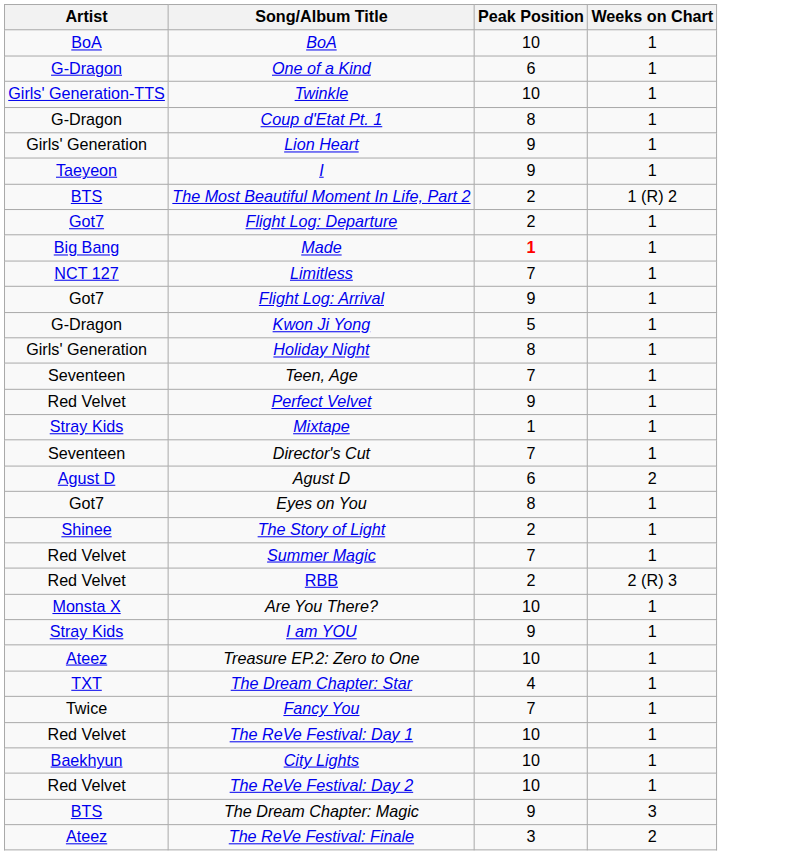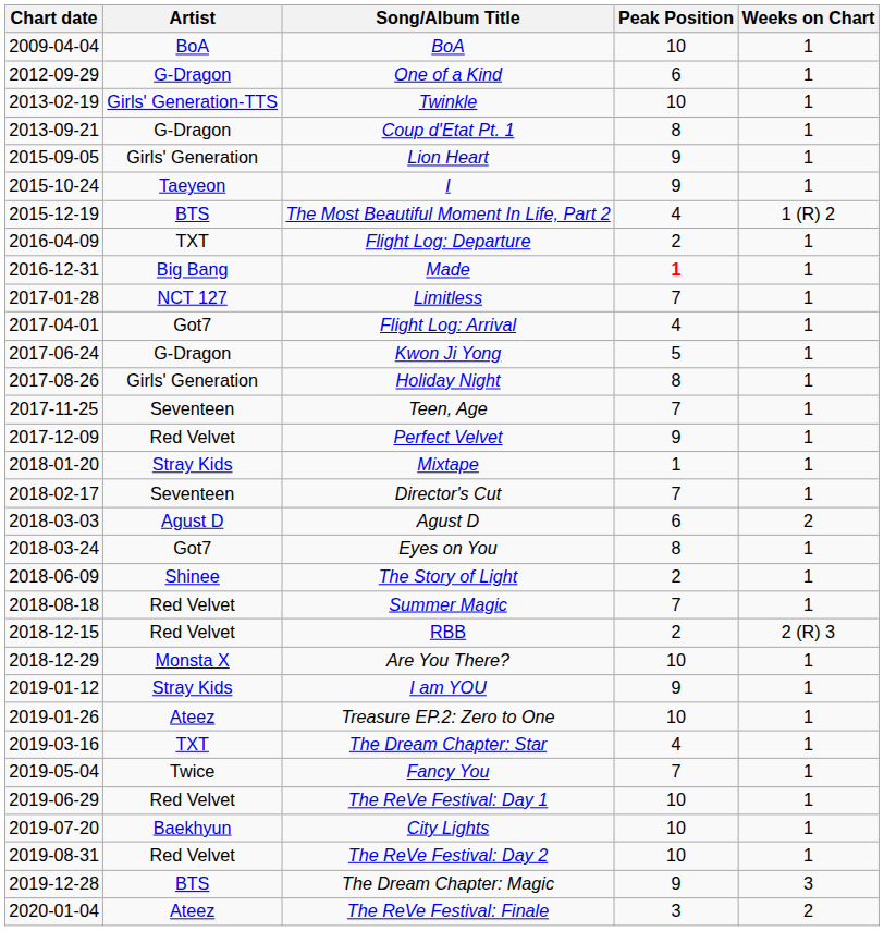 <table class="wikitable sortable" style="text-align:center">
 <tr>
+<th>Chart date</th>
 <th>Artist</th>
 <th>Song/Album Title</th>
 <th>Peak Position</th>
 <th>Weeks on Chart</th>
 </tr>
 <tr>
+<td>2009-04-04</td>
 <td><a href='#'>BoA</a></td>
 <td><em><a href='#'>BoA</a></em></td>
 <td>10</td>
 <td>1</td>
 </tr>
 <tr>
+<td>2012-09-29</td>
 <td><a href='#'>G-Dragon</a></td>
 <td><em><a href='#'>One of a Kind</a></em></td>
 <td>6</td>
 <td>1</td>
 </tr>
 <tr>
+<td>2013-02-19</td>
 <td><a href='#'>Girls' Generation-TTS</a></td>
 <td><em><a href='#'>Twinkle</a></em></td>
 <td>10</td>
 <td>1</td>
 </tr>
 <tr>
+<td>2013-09-21</td>
 <td>G-Dragon</td>
 <td><em><a href='#'>Coup d'Etat Pt. 1</a></em></td>
 <td>8</td>
 <td>1</td>
 </tr>
 <tr>
+<td>2015-09-05</td>
 <td>Girls' Generation</td>
 <td><em><a href='#'>Lion Heart</a></em></td>
 <td>9</td>
 <td>1</td>
 </tr>
 <tr>
+<td>2015-10-24</td>
 <td><a href='#'>Taeyeon</a></td>
 <td><em><a href='#'>I</a></em></td>
 <td>9</td>
 <td>1</td>
 </tr>
 <tr>
+<td>2015-12-19</td>
 <td><a href='#'>BTS</a></td>
 <td><em><a href='#'>The Most Beautiful Moment In Life, Part 2</a></em></td>
-<td>2</td>
+<td>4</td>
 <td>1 (R) 2</td>
 </tr>
 <tr>
-<td><a href='#'>Got7</a></td>
+<td>2016-04-09</td>
+<td>TXT</td>
 <td><em><a href='#'>Flight Log: Departure</a></em></td>
 <td>2</td>
 <td>1</td>
 </tr>
 <tr>
+<td>2016-12-31</td>
 <td><a href='#'>Big Bang</a></td>
 <td><em><a href='#'>Made</a></em></td>
 <td style="color:red"><strong>1</strong></td>
 <td>1</td>
 </tr>
 <tr>
+<td>2017-01-28</td>
 <td><a href='#'>NCT 127</a></td>
 <td><em><a href='#'>Limitless</a></em></td>
 <td>7</td>
 <td>1</td>
 </tr>
 <tr>
+<td>2017-04-01</td>
 <td>Got7</td>
 <td><em><a href='#'>Flight Log: Arrival</a></em></td>
-<td>9</td>
+<td>4</td>
 <td>1</td>
 </tr>
 <tr>
+<td>2017-06-24</td>
 <td>G-Dragon</td>
 <td><em><a href='#'>Kwon Ji Yong</a></em></td>
 <td>5</td>
 <td>1</td>
 </tr>
 <tr>
+<td>2017-08-26</td>
 <td>Girls' Generation</td>
 <td><em><a href='#'>Holiday Night</a></em></td>
 <td>8</td>
 <td>1</td>
 </tr>
 <tr>
+<td>2017-11-25</td>
 <td>Seventeen</td>
 <td><em>Teen, Age</em></td>
 <td>7</td>
 <td>1</td>
 </tr>
 <tr>
+<td>2017-12-09</td>
 <td>Red Velvet</td>
 <td><em><a href='#'>Perfect Velvet</a></em></td>
 <td>9</td>
 <td>1</td>
 </tr>
 <tr>
+<td>2018-01-20</td>
 <td><a href='#'>Stray Kids</a></td>
 <td><em><a href='#'>Mixtape</a></em></td>
 <td>1</td>
 <td>1</td>
 </tr>
 <tr>
+<td>2018-02-17</td>
 <td>Seventeen</td>
 <td><em>Director's Cut</em></td>
 <td>7</td>
 <td>1</td>
 </tr>
 <tr>
+<td>2018-03-03</td>
 <td><a href='#'>Agust D</a></td>
 <td><em>Agust D</em></td>
 <td>6</td>
 <td>2</td>
 </tr>
 <tr>
+<td>2018-03-24</td>
 <td>Got7</td>
 <td><em>Eyes on You</em></td>
 <td>8</td>
 <td>1</td>
 </tr>
 <tr>
+<td>2018-06-09</td>
 <td><a href='#'>Shinee</a></td>
 <td><em><a href='#'>The Story of Light</a></em></td>
 <td>2</td>
 <td>1</td>
 </tr>
 <tr>
+<td>2018-08-18</td>
 <td>Red Velvet</td>
 <td><em><a href='#'>Summer Magic</a></em></td>
 <td>7</td>
 <td>1</td>
 </tr>
 <tr>
+<td>2018-12-15</td>
 <td>Red Velvet</td>
 <td><a href='#'>RBB</a></td>
 <td>2</td>
 <td>2 (R) 3</td>
 </tr>
 <tr>
+<td>2018-12-29</td>
 <td><a href='#'>Monsta X</a></td>
 <td><em>Are You There?</em></td>
 <td>10</td>
 <td>1</td>
 </tr>
 <tr>
+<td>2019-01-12</td>
 <td><a href='#'>Stray Kids</a></td>
 <td><em><a href='#'>I am YOU</a></em></td>
 <td>9</td>
 <td>1</td>
 </tr>
 <tr>
+<td>2019-01-26</td>
 <td><a href='#'>Ateez</a></td>
 <td><em>Treasure EP.2: Zero to One</em></td>
 <td>10</td>
 <td>1</td>
 </tr>
 <tr>
+<td>2019-03-16</td>
 <td><a href='#'>TXT</a></td>
 <td><em><a href='#'>The Dream Chapter: Star</a></em></td>
 <td>4</td>
 <td>1</td>
 </tr>
 <tr>
+<td>2019-05-04</td>
 <td>Twice</td>
 <td><em><a href='#'>Fancy You</a></em></td>
 <td>7</td>
 <td>1</td>
 </tr>
 <tr>
+<td>2019-06-29</td>
 <td>Red Velvet</td>
 <td><em><a href='#'>The ReVe Festival: Day 1</a></em></td>
 <td>10</td>
 <td>1</td>
 </tr>
 <tr>
+<td>2019-07-20</td>
 <td><a href='#'>Baekhyun</a></td>
 <td><em><a href='#'>City Lights</a></em></td>
 <td>10</td>
 <td>1</td>
 </tr>
 <tr>
+<td>2019-08-31</td>
 <td>Red Velvet</td>
 <td><em><a href='#'>The ReVe Festival: Day 2</a></em></td>
 <td>10</td>
 <td>1</td>
 </tr>
 <tr>
+<td>2019-12-28</td>
 <td><a href='#'>BTS</a></td>
 <td><em>The Dream Chapter: Magic</em></td>
 <td>9</td>
 <td>3</td>
 </tr>
 <tr>
+<td>2020-01-04</td>
 <td><a href='#'>Ateez</a></td>
 <td><em><a href='#'>The ReVe Festival: Finale</a></em></td>
 <td>3</td>
 <td>2</td>
 </tr>
 </table>
